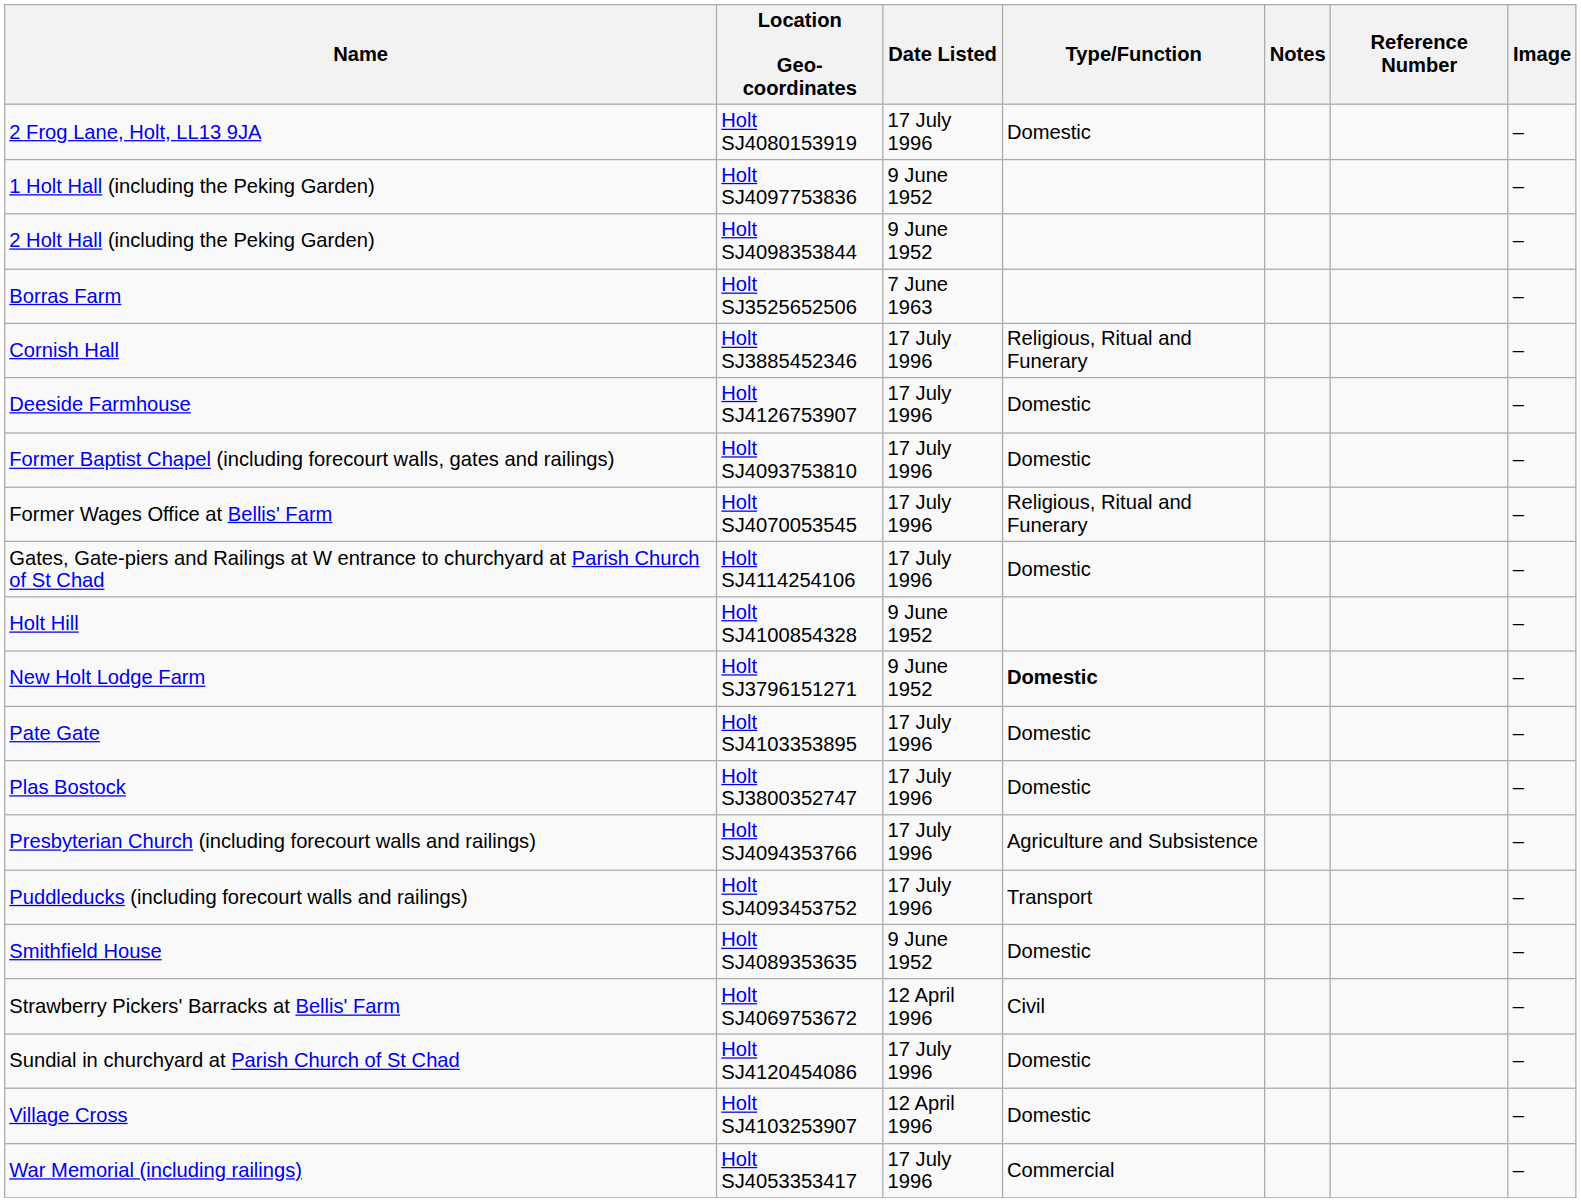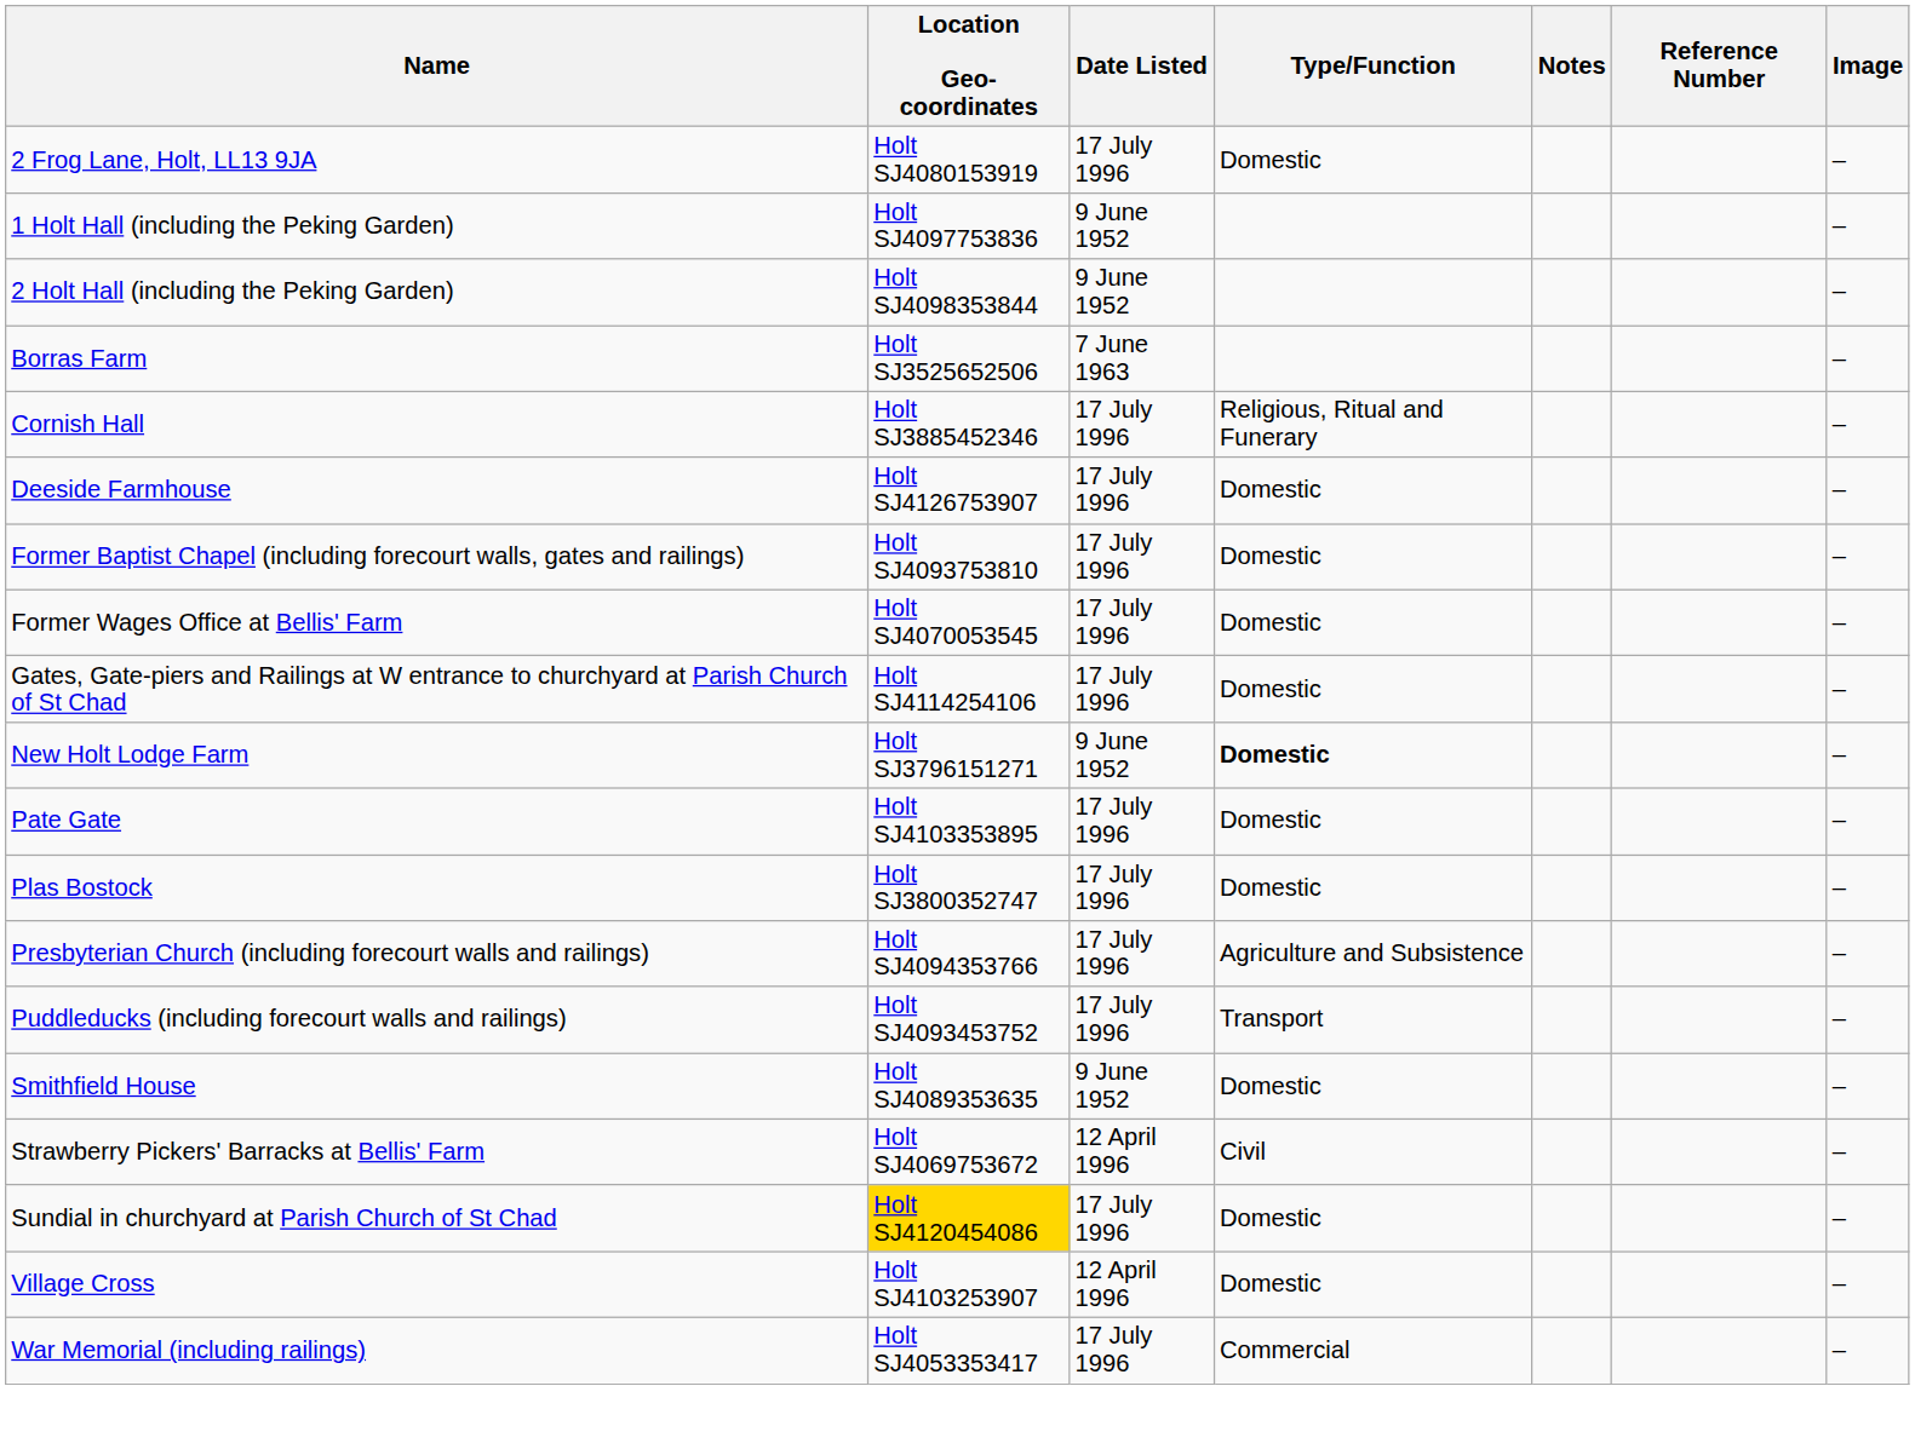 <table class="wikitable sortable">
 <tr>
 <th>Name</th>
 <th>Location<br><br>Geo-coordinates</th>
 <th>Date Listed</th>
 <th>Type/Function</th>
 <th>Notes</th>
 <th>Reference Number</th>
 <th>Image</th>
 </tr>
 <tr>
 <td><a href='#'>2 Frog Lane, Holt, LL13 9JA</a></td>
 <td><a href='#'>Holt</a><br>SJ4080153919<br></td>
 <td>17 July 1996</td>
 <td>Domestic</td>
 <td></td>
 <td></td>
 <td>–</td>
 </tr>
 <tr>
 <td><a href='#'>1 Holt Hall</a> (including the Peking Garden)</td>
 <td><a href='#'>Holt</a><br>SJ4097753836<br></td>
 <td>9 June 1952</td>
 <td></td>
 <td></td>
 <td></td>
 <td>–</td>
 </tr>
 <tr>
 <td><a href='#'>2 Holt Hall</a> (including the Peking Garden)</td>
 <td><a href='#'>Holt</a><br>SJ4098353844<br></td>
 <td>9 June 1952</td>
 <td></td>
 <td></td>
 <td></td>
 <td>–</td>
 </tr>
 <tr>
 <td><a href='#'>Borras Farm</a></td>
 <td><a href='#'>Holt</a><br>SJ3525652506<br></td>
 <td>7 June 1963</td>
 <td></td>
 <td></td>
 <td></td>
 <td>–</td>
 </tr>
 <tr>
 <td><a href='#'>Cornish Hall</a></td>
 <td><a href='#'>Holt</a><br>SJ3885452346<br></td>
 <td>17 July 1996</td>
 <td>Religious, Ritual and Funerary</td>
 <td></td>
 <td></td>
 <td>–</td>
 </tr>
 <tr>
 <td><a href='#'>Deeside Farmhouse</a></td>
 <td><a href='#'>Holt</a><br>SJ4126753907<br></td>
 <td>17 July 1996</td>
 <td>Domestic</td>
 <td></td>
 <td></td>
 <td>–</td>
 </tr>
 <tr>
 <td><a href='#'>Former Baptist Chapel</a> (including forecourt walls, gates and railings)</td>
 <td><a href='#'>Holt</a><br>SJ4093753810<br></td>
 <td>17 July 1996</td>
 <td>Domestic</td>
 <td></td>
 <td></td>
 <td>–</td>
 </tr>
 <tr>
 <td>Former Wages Office at <a href='#'>Bellis' Farm</a></td>
 <td><a href='#'>Holt</a><br>SJ4070053545<br></td>
 <td>17 July 1996</td>
-<td>Religious, Ritual and Funerary</td>
+<td>Domestic</td>
 <td></td>
 <td></td>
 <td>–</td>
 </tr>
 <tr>
 <td>Gates, Gate-piers and Railings at W entrance to churchyard at <a href='#'>Parish Church of St Chad</a></td>
 <td><a href='#'>Holt</a><br>SJ4114254106<br></td>
 <td>17 July 1996</td>
 <td>Domestic</td>
-<td></td>
-<td></td>
-<td>–</td>
-</tr>
-<tr>
-<td><a href='#'>Holt Hill</a></td>
-<td><a href='#'>Holt</a><br>SJ4100854328<br></td>
-<td>9 June 1952</td>
-<td></td>
 <td></td>
 <td></td>
 <td>–</td>
 </tr>
 <tr>
 <td><a href='#'>New Holt Lodge Farm</a></td>
 <td><a href='#'>Holt</a><br>SJ3796151271<br></td>
 <td>9 June 1952</td>
 <td><strong>Domestic</strong></td>
 <td></td>
 <td></td>
 <td>–</td>
 </tr>
 <tr>
 <td><a href='#'>Pate Gate</a></td>
 <td><a href='#'>Holt</a><br>SJ4103353895<br></td>
 <td>17 July 1996</td>
 <td>Domestic</td>
 <td></td>
 <td></td>
 <td>–</td>
 </tr>
 <tr>
 <td><a href='#'>Plas Bostock</a></td>
 <td><a href='#'>Holt</a><br>SJ3800352747<br></td>
 <td>17 July 1996</td>
 <td>Domestic</td>
 <td></td>
 <td></td>
 <td>–</td>
 </tr>
 <tr>
 <td><a href='#'>Presbyterian Church</a> (including forecourt walls and railings)</td>
 <td><a href='#'>Holt</a><br>SJ4094353766<br></td>
 <td>17 July 1996</td>
 <td>Agriculture and Subsistence</td>
 <td></td>
 <td></td>
 <td>–</td>
 </tr>
 <tr>
 <td><a href='#'>Puddleducks</a> (including forecourt walls and railings)</td>
 <td><a href='#'>Holt</a><br>SJ4093453752<br></td>
 <td>17 July 1996</td>
 <td>Transport</td>
 <td></td>
 <td></td>
 <td>–</td>
 </tr>
 <tr>
 <td><a href='#'>Smithfield House</a></td>
 <td><a href='#'>Holt</a><br>SJ4089353635<br></td>
 <td>9 June 1952</td>
 <td>Domestic</td>
 <td></td>
 <td></td>
 <td>–</td>
 </tr>
 <tr>
 <td>Strawberry Pickers' Barracks at <a href='#'>Bellis' Farm</a></td>
 <td><a href='#'>Holt</a><br>SJ4069753672<br></td>
 <td>12 April 1996</td>
 <td>Civil</td>
 <td></td>
 <td></td>
 <td>–</td>
 </tr>
 <tr>
 <td>Sundial in churchyard at <a href='#'>Parish Church of St Chad</a></td>
-<td><a href='#'>Holt</a><br>SJ4120454086<br></td>
+<td style="background: gold;"><a href='#'>Holt</a><br>SJ4120454086<br></td>
 <td>17 July 1996</td>
 <td>Domestic</td>
 <td></td>
 <td></td>
 <td>–</td>
 </tr>
 <tr>
 <td><a href='#'>Village Cross</a></td>
 <td><a href='#'>Holt</a><br>SJ4103253907<br></td>
 <td>12 April 1996</td>
 <td>Domestic</td>
 <td></td>
 <td></td>
 <td>–</td>
 </tr>
 <tr>
 <td><a href='#'>War Memorial (including railings)</a></td>
 <td><a href='#'>Holt</a><br>SJ4053353417<br></td>
 <td>17 July 1996</td>
 <td>Commercial</td>
 <td></td>
 <td></td>
 <td>–</td>
 </tr>
 </table>
